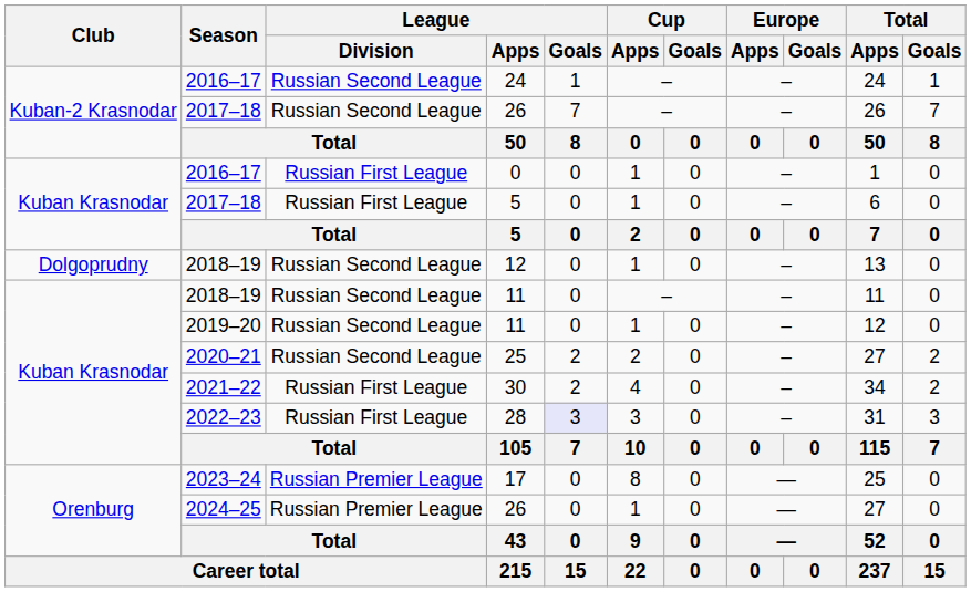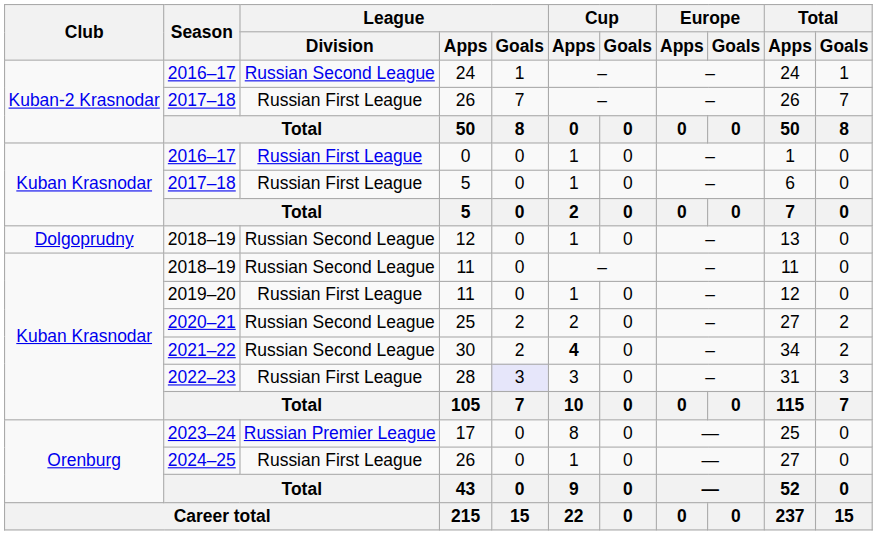 <table class="wikitable" style="text-align: center;">
 <tr>
 <th rowspan="2">Club</th>
 <th rowspan="2">Season</th>
 <th colspan="3">League</th>
 <th colspan="2">Cup</th>
 <th colspan="2">Europe</th>
 <th colspan="2">Total</th>
 </tr>
 <tr>
 <th>Division</th>
 <th>Apps</th>
 <th>Goals</th>
 <th>Apps</th>
 <th>Goals</th>
 <th>Apps</th>
 <th>Goals</th>
 <th>Apps</th>
 <th>Goals</th>
 </tr>
 <tr>
 <td rowspan="3"><a href='#'>Kuban-2 Krasnodar</a></td>
 <td><a href='#'>2016–17</a></td>
 <td><a href='#'>Russian Second League</a></td>
 <td>24</td>
 <td>1</td>
 <td colspan=2>–</td>
 <td colspan=2>–</td>
 <td>24</td>
 <td>1</td>
 </tr>
 <tr>
 <td><a href='#'>2017–18</a></td>
-<td>Russian Second League</td>
+<td>Russian First League</td>
 <td>26</td>
 <td>7</td>
 <td colspan=2>–</td>
 <td colspan=2>–</td>
 <td>26</td>
 <td>7</td>
 </tr>
 <tr>
 <th colspan=2>Total</th>
 <th>50</th>
 <th>8</th>
 <th>0</th>
 <th>0</th>
 <th>0</th>
 <th>0</th>
 <th>50</th>
 <th>8</th>
 </tr>
 <tr>
 <td rowspan="3"><a href='#'>Kuban Krasnodar</a></td>
 <td><a href='#'>2016–17</a></td>
 <td><a href='#'>Russian First League</a></td>
 <td>0</td>
 <td>0</td>
 <td>1</td>
 <td>0</td>
 <td colspan=2>–</td>
 <td>1</td>
 <td>0</td>
 </tr>
 <tr>
 <td><a href='#'>2017–18</a></td>
 <td>Russian First League</td>
 <td>5</td>
 <td>0</td>
 <td>1</td>
 <td>0</td>
 <td colspan=2>–</td>
 <td>6</td>
 <td>0</td>
 </tr>
 <tr>
 <th colspan=2>Total</th>
 <th>5</th>
 <th>0</th>
 <th>2</th>
 <th>0</th>
 <th>0</th>
 <th>0</th>
 <th>7</th>
 <th>0</th>
 </tr>
 <tr>
 <td><a href='#'>Dolgoprudny</a></td>
 <td>2018–19</td>
 <td>Russian Second League</td>
 <td>12</td>
 <td>0</td>
 <td>1</td>
 <td>0</td>
 <td colspan=2>–</td>
 <td>13</td>
 <td>0</td>
 </tr>
 <tr>
 <td rowspan="6"><a href='#'>Kuban Krasnodar</a></td>
 <td>2018–19</td>
 <td>Russian Second League</td>
 <td>11</td>
 <td>0</td>
 <td colspan=2>–</td>
 <td colspan=2>–</td>
 <td>11</td>
 <td>0</td>
 </tr>
 <tr>
 <td>2019–20</td>
-<td>Russian Second League</td>
+<td>Russian First League</td>
 <td>11</td>
 <td>0</td>
 <td>1</td>
 <td>0</td>
 <td colspan=2>–</td>
 <td>12</td>
 <td>0</td>
 </tr>
 <tr>
 <td><a href='#'>2020–21</a></td>
 <td>Russian Second League</td>
 <td>25</td>
 <td>2</td>
 <td>2</td>
 <td>0</td>
 <td colspan=2>–</td>
 <td>27</td>
 <td>2</td>
 </tr>
 <tr>
 <td><a href='#'>2021–22</a></td>
-<td>Russian First League</td>
+<td>Russian Second League</td>
 <td>30</td>
 <td>2</td>
-<td>4</td>
+<td><strong>4</strong></td>
 <td>0</td>
 <td colspan=2>–</td>
 <td>34</td>
 <td>2</td>
 </tr>
 <tr>
 <td><a href='#'>2022–23</a></td>
 <td>Russian First League</td>
 <td>28</td>
 <td style="background: lavender;">3</td>
 <td>3</td>
 <td>0</td>
 <td colspan=2>–</td>
 <td>31</td>
 <td>3</td>
 </tr>
 <tr>
 <th colspan=2>Total</th>
 <th>105</th>
 <th>7</th>
 <th>10</th>
 <th>0</th>
 <th>0</th>
 <th>0</th>
 <th>115</th>
 <th>7</th>
 </tr>
 <tr>
 <td rowspan="3"><a href='#'>Orenburg</a></td>
 <td><a href='#'>2023–24</a></td>
 <td><a href='#'>Russian Premier League</a></td>
 <td>17</td>
 <td>0</td>
 <td>8</td>
 <td>0</td>
 <td colspan="2">—</td>
 <td>25</td>
 <td>0</td>
 </tr>
 <tr>
 <td><a href='#'>2024–25</a></td>
-<td>Russian Premier League</td>
+<td>Russian First League</td>
 <td>26</td>
 <td>0</td>
 <td>1</td>
 <td>0</td>
 <td colspan="2">—</td>
 <td>27</td>
 <td>0</td>
 </tr>
 <tr>
 <th colspan="2">Total</th>
 <th>43</th>
 <th>0</th>
 <th>9</th>
 <th>0</th>
 <th colspan="2">—</th>
 <th>52</th>
 <th>0</th>
 </tr>
 <tr>
 <th colspan="3">Career total</th>
 <th>215</th>
 <th>15</th>
 <th>22</th>
 <th>0</th>
 <th>0</th>
 <th>0</th>
 <th>237</th>
 <th>15</th>
 </tr>
 </table>
